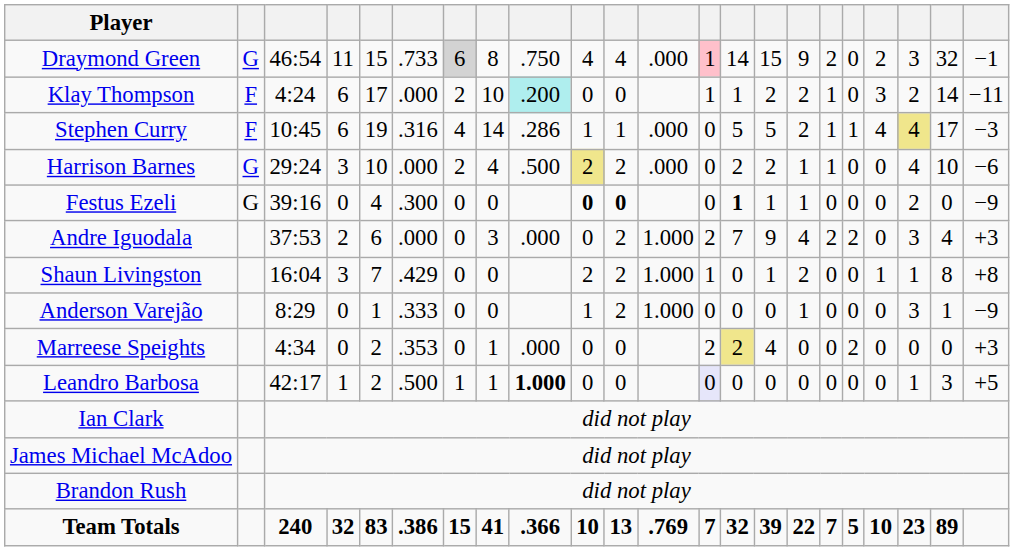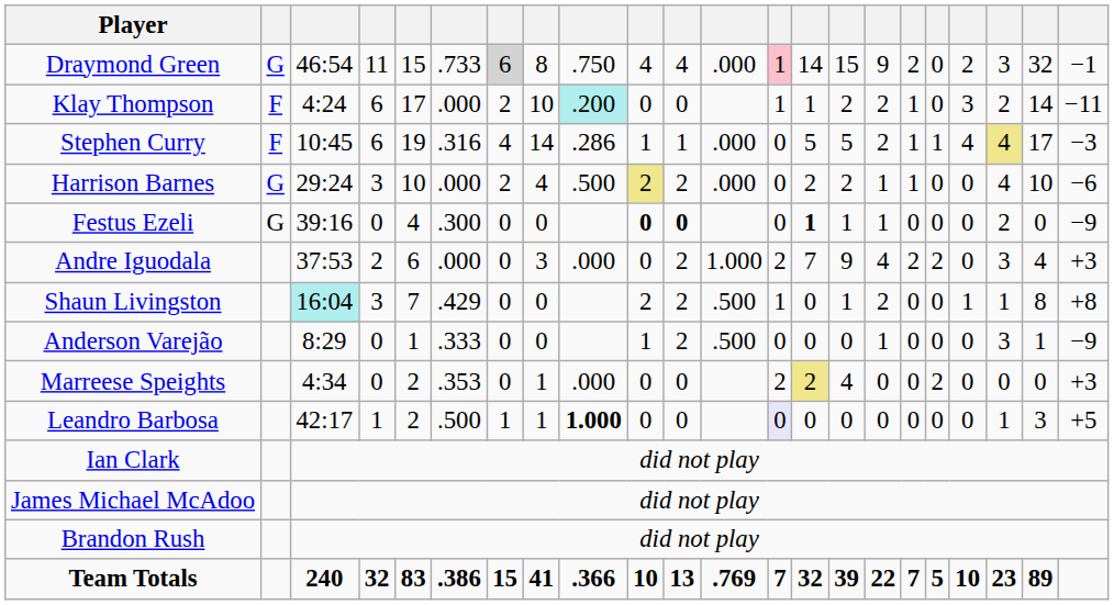 <table class="wikitable" style="text-align: center">
 <tr>
 <th>Player</th>
 <th></th>
 <th></th>
 <th></th>
 <th></th>
 <th></th>
 <th></th>
 <th></th>
 <th></th>
 <th></th>
 <th></th>
 <th></th>
 <th></th>
 <th></th>
 <th></th>
 <th></th>
 <th></th>
 <th></th>
 <th></th>
 <th></th>
 <th></th>
 <th></th>
 </tr>
 <tr>
 <td><a href='#'>Draymond Green</a></td>
 <td><a href='#'>G</a></td>
 <td>46:54</td>
 <td>11</td>
 <td>15</td>
 <td>.733</td>
 <td style="background: lightgrey;">6</td>
 <td>8</td>
 <td>.750</td>
 <td>4</td>
 <td>4</td>
 <td>.000</td>
 <td style="background: pink;">1</td>
 <td>14</td>
 <td>15</td>
 <td>9</td>
 <td>2</td>
 <td>0</td>
 <td>2</td>
 <td>3</td>
 <td>32</td>
 <td>−1</td>
 </tr>
 <tr>
 <td><a href='#'>Klay Thompson</a></td>
 <td><a href='#'>F</a></td>
 <td>4:24</td>
 <td>6</td>
 <td>17</td>
 <td>.000</td>
 <td>2</td>
 <td>10</td>
 <td style="background: paleturquoise;">.200</td>
 <td>0</td>
 <td>0</td>
 <td></td>
 <td>1</td>
 <td>1</td>
 <td>2</td>
 <td>2</td>
 <td>1</td>
 <td>0</td>
 <td>3</td>
 <td>2</td>
 <td>14</td>
 <td>−11</td>
 </tr>
 <tr>
 <td><a href='#'>Stephen Curry</a></td>
 <td><a href='#'>F</a></td>
 <td>10:45</td>
 <td>6</td>
 <td>19</td>
 <td>.316</td>
 <td>4</td>
 <td>14</td>
 <td>.286</td>
 <td>1</td>
 <td>1</td>
 <td>.000</td>
 <td>0</td>
 <td>5</td>
 <td>5</td>
 <td>2</td>
 <td>1</td>
 <td>1</td>
 <td>4</td>
 <td style="background: khaki;">4</td>
 <td>17</td>
 <td>−3</td>
 </tr>
 <tr>
 <td><a href='#'>Harrison Barnes</a></td>
 <td><a href='#'>G</a></td>
 <td>29:24</td>
 <td>3</td>
 <td>10</td>
 <td>.000</td>
 <td>2</td>
 <td>4</td>
 <td>.500</td>
 <td style="background: khaki;">2</td>
 <td>2</td>
 <td>.000</td>
 <td>0</td>
 <td>2</td>
 <td>2</td>
 <td>1</td>
 <td>1</td>
 <td>0</td>
 <td>0</td>
 <td>4</td>
 <td>10</td>
 <td>−6</td>
 </tr>
 <tr>
 <td><a href='#'>Festus Ezeli</a></td>
 <td>G</td>
 <td>39:16</td>
 <td>0</td>
 <td>4</td>
 <td>.300</td>
 <td>0</td>
 <td>0</td>
 <td></td>
 <td><strong>0</strong></td>
 <td><strong>0</strong></td>
 <td></td>
 <td>0</td>
 <td><strong>1</strong></td>
 <td>1</td>
 <td>1</td>
 <td>0</td>
 <td>0</td>
 <td>0</td>
 <td>2</td>
 <td>0</td>
 <td>−9</td>
 </tr>
 <tr>
 <td><a href='#'>Andre Iguodala</a></td>
 <td></td>
 <td>37:53</td>
 <td>2</td>
 <td>6</td>
 <td>.000</td>
 <td>0</td>
 <td>3</td>
 <td>.000</td>
 <td>0</td>
 <td>2</td>
 <td>1.000</td>
 <td>2</td>
 <td>7</td>
 <td>9</td>
 <td>4</td>
 <td>2</td>
 <td>2</td>
 <td>0</td>
 <td>3</td>
 <td>4</td>
 <td>+3</td>
 </tr>
 <tr>
 <td><a href='#'>Shaun Livingston</a></td>
 <td></td>
-<td>16:04</td>
+<td style="background: paleturquoise;">16:04</td>
 <td>3</td>
 <td>7</td>
 <td>.429</td>
 <td>0</td>
 <td>0</td>
 <td></td>
 <td>2</td>
 <td>2</td>
-<td>1.000</td>
+<td>.500</td>
 <td>1</td>
 <td>0</td>
 <td>1</td>
 <td>2</td>
 <td>0</td>
 <td>0</td>
 <td>1</td>
 <td>1</td>
 <td>8</td>
 <td>+8</td>
 </tr>
 <tr>
 <td><a href='#'>Anderson Varejão</a></td>
 <td></td>
 <td>8:29</td>
 <td>0</td>
 <td>1</td>
 <td>.333</td>
 <td>0</td>
 <td>0</td>
 <td></td>
 <td>1</td>
 <td>2</td>
-<td>1.000</td>
+<td>.500</td>
 <td>0</td>
 <td>0</td>
 <td>0</td>
 <td>1</td>
 <td>0</td>
 <td>0</td>
 <td>0</td>
 <td>3</td>
 <td>1</td>
 <td>−9</td>
 </tr>
 <tr>
 <td><a href='#'>Marreese Speights</a></td>
 <td></td>
 <td>4:34</td>
 <td>0</td>
 <td>2</td>
 <td>.353</td>
 <td>0</td>
 <td>1</td>
 <td>.000</td>
 <td>0</td>
 <td>0</td>
 <td></td>
 <td>2</td>
 <td style="background: khaki;">2</td>
 <td>4</td>
 <td>0</td>
 <td>0</td>
 <td>2</td>
 <td>0</td>
 <td>0</td>
 <td>0</td>
 <td>+3</td>
 </tr>
 <tr>
 <td><a href='#'>Leandro Barbosa</a></td>
 <td></td>
 <td>42:17</td>
 <td>1</td>
 <td>2</td>
 <td>.500</td>
 <td>1</td>
 <td>1</td>
 <td><strong>1.000</strong></td>
 <td>0</td>
 <td>0</td>
 <td></td>
 <td style="background: lavender;">0</td>
 <td>0</td>
 <td>0</td>
 <td>0</td>
 <td>0</td>
 <td>0</td>
 <td>0</td>
 <td>1</td>
 <td>3</td>
 <td>+5</td>
 </tr>
 <tr>
 <td><a href='#'>Ian Clark</a></td>
 <td></td>
 <td colspan="20"><em>did not play</em></td>
 </tr>
 <tr>
 <td><a href='#'>James Michael McAdoo</a></td>
 <td></td>
 <td colspan="20"><em>did not play</em></td>
 </tr>
 <tr>
 <td><a href='#'>Brandon Rush</a></td>
 <td></td>
 <td colspan="20"><em>did not play</em></td>
 </tr>
 <tr>
 <td><strong>Team Totals</strong></td>
 <td></td>
 <td><strong>240</strong></td>
 <td><strong>32</strong></td>
 <td><strong>83</strong></td>
 <td><strong>.386</strong></td>
 <td><strong>15</strong></td>
 <td><strong>41</strong></td>
 <td><strong>.366</strong></td>
 <td><strong>10</strong></td>
 <td><strong>13</strong></td>
 <td><strong>.769</strong></td>
 <td><strong>7</strong></td>
 <td><strong>32</strong></td>
 <td><strong>39</strong></td>
 <td><strong>22</strong></td>
 <td><strong>7</strong></td>
 <td><strong>5</strong></td>
 <td><strong>10</strong></td>
 <td><strong>23</strong></td>
 <td><strong>89</strong></td>
 <td></td>
 </tr>
 </table>
